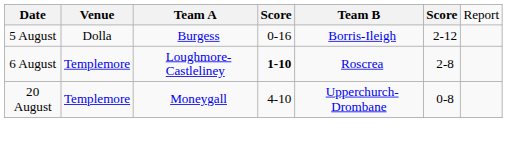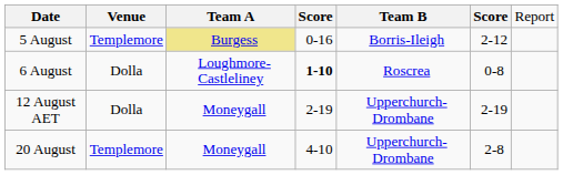 <table class="wikitable">
 <tr>
 <th>Date</th>
 <th>Venue</th>
 <th>Team A</th>
 <th>Score</th>
 <th>Team B</th>
 <th>Score</th>
 <td>Report</td>
 </tr>
 <tr align="center">
 <td>5 August</td>
-<td>Dolla</td>
-<td>  <a href='#'>Burgess</a></td>
+<td><a href='#'>Templemore</a></td>
+<td style="background: khaki;">  <a href='#'>Burgess</a></td>
 <td>  0-16</td>
 <td>  <a href='#'>Borris-Ileigh</a></td>
 <td>  2-12</td>
 <td> </td>
 </tr>
 <tr align="center">
 <td>6 August</td>
-<td><a href='#'>Templemore</a></td>
+<td>Dolla</td>
 <td>  <a href='#'>Loughmore-Castleliney</a></td>
 <td><strong>  1-10</strong></td>
 <td>  <a href='#'>Roscrea</a></td>
-<td>  2-8</td>
+<td>  0-8</td>
+<td></td>
+</tr>
+<tr align="center">
+<td>12 August AET</td>
+<td>Dolla</td>
+<td>  <a href='#'>Moneygall</a></td>
+<td>  2-19</td>
+<td>  <a href='#'>Upperchurch-Drombane</a></td>
+<td>  2-19</td>
 <td></td>
 </tr>
 <tr align="center">
 <td>20 August</td>
 <td><a href='#'>Templemore</a></td>
 <td>  <a href='#'>Moneygall</a></td>
 <td>  4-10</td>
 <td>  <a href='#'>Upperchurch-Drombane</a></td>
-<td>  0-8</td>
+<td>  2-8</td>
 <td></td>
 </tr>
 </table>
